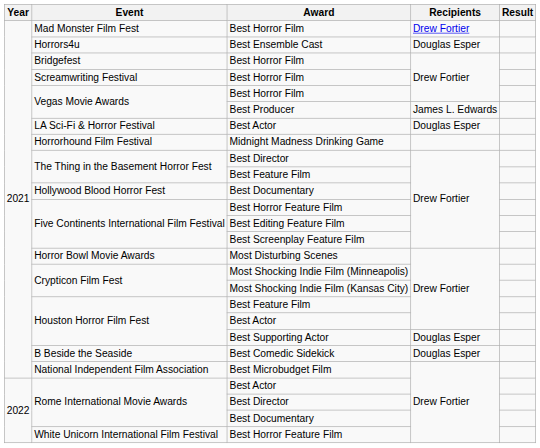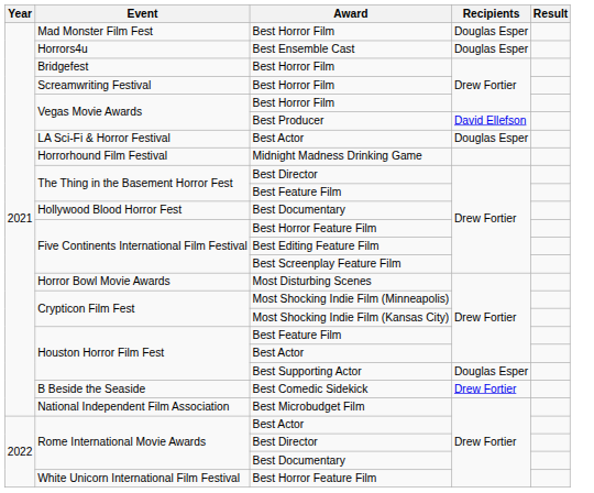 <table class="wikitable sortable">
 <tr>
 <th>Year</th>
 <th>Event</th>
 <th>Award</th>
 <th>Recipients</th>
 <th>Result</th>
 </tr>
 <tr>
 <td rowspan="22">2021</td>
 <td>Mad Monster Film Fest</td>
 <td>Best Horror Film</td>
-<td><a href='#'>Drew Fortier</a></td>
+<td>Douglas Esper</td>
 <td></td>
 </tr>
 <tr>
 <td>Horrors4u</td>
 <td>Best Ensemble Cast</td>
 <td>Douglas Esper</td>
 <td></td>
 </tr>
 <tr>
 <td>Bridgefest</td>
 <td>Best Horror Film</td>
 <td rowspan="3">Drew Fortier</td>
 <td></td>
 </tr>
 <tr>
 <td>Screamwriting Festival</td>
 <td>Best Horror Film</td>
 <td></td>
 </tr>
 <tr>
 <td rowspan="2">Vegas Movie Awards</td>
 <td>Best Horror Film</td>
 <td></td>
 </tr>
 <tr>
 <td>Best Producer</td>
-<td>James L. Edwards</td>
+<td><a href='#'>David Ellefson</a></td>
 <td></td>
 </tr>
 <tr>
 <td>LA Sci-Fi & Horror Festival</td>
 <td>Best Actor</td>
 <td>Douglas Esper</td>
 <td></td>
 </tr>
 <tr>
 <td>Horrorhound Film Festival</td>
 <td>Midnight Madness Drinking Game</td>
 <td></td>
 <td></td>
 </tr>
 <tr>
 <td rowspan="2">The Thing in the Basement Horror Fest</td>
 <td>Best Director</td>
 <td rowspan="6">Drew Fortier</td>
 <td></td>
 </tr>
 <tr>
 <td>Best Feature Film</td>
 <td></td>
 </tr>
 <tr>
 <td>Hollywood Blood Horror Fest</td>
 <td>Best Documentary</td>
 <td></td>
 </tr>
 <tr>
 <td rowspan="3">Five Continents International Film Festival</td>
 <td>Best Horror Feature Film</td>
 <td></td>
 </tr>
 <tr>
 <td>Best Editing Feature Film</td>
 <td></td>
 </tr>
 <tr>
 <td>Best Screenplay Feature Film</td>
 <td></td>
 </tr>
 <tr>
 <td>Horror Bowl Movie Awards</td>
 <td>Most Disturbing Scenes</td>
 <td rowspan="5">Drew Fortier</td>
 <td></td>
 </tr>
 <tr>
 <td rowspan="2">Crypticon Film Fest</td>
 <td>Most Shocking Indie Film (Minneapolis) </td>
 <td></td>
 </tr>
 <tr>
 <td>Most Shocking Indie Film (Kansas City)</td>
 <td></td>
 </tr>
 <tr>
 <td rowspan="3">Houston Horror Film Fest</td>
 <td>Best Feature Film</td>
 <td></td>
 </tr>
 <tr>
 <td>Best Actor</td>
 <td></td>
 </tr>
 <tr>
 <td>Best Supporting Actor</td>
 <td>Douglas Esper</td>
 <td></td>
 </tr>
 <tr>
 <td>B Beside the Seaside</td>
 <td>Best Comedic Sidekick</td>
-<td>Douglas Esper</td>
+<td><a href='#'>Drew Fortier</a></td>
 <td></td>
 </tr>
 <tr>
 <td>National Independent Film Association</td>
 <td>Best Microbudget Film</td>
 <td rowspan="5">Drew Fortier</td>
 <td></td>
 </tr>
 <tr>
 <td rowspan="4">2022</td>
 <td rowspan="3">Rome International Movie Awards</td>
 <td>Best Actor</td>
 <td></td>
 </tr>
 <tr>
 <td>Best Director</td>
 <td></td>
 </tr>
 <tr>
 <td>Best Documentary</td>
 <td></td>
 </tr>
 <tr>
 <td>White Unicorn International Film Festival</td>
 <td>Best Horror Feature Film</td>
 <td></td>
 </tr>
 </table>
